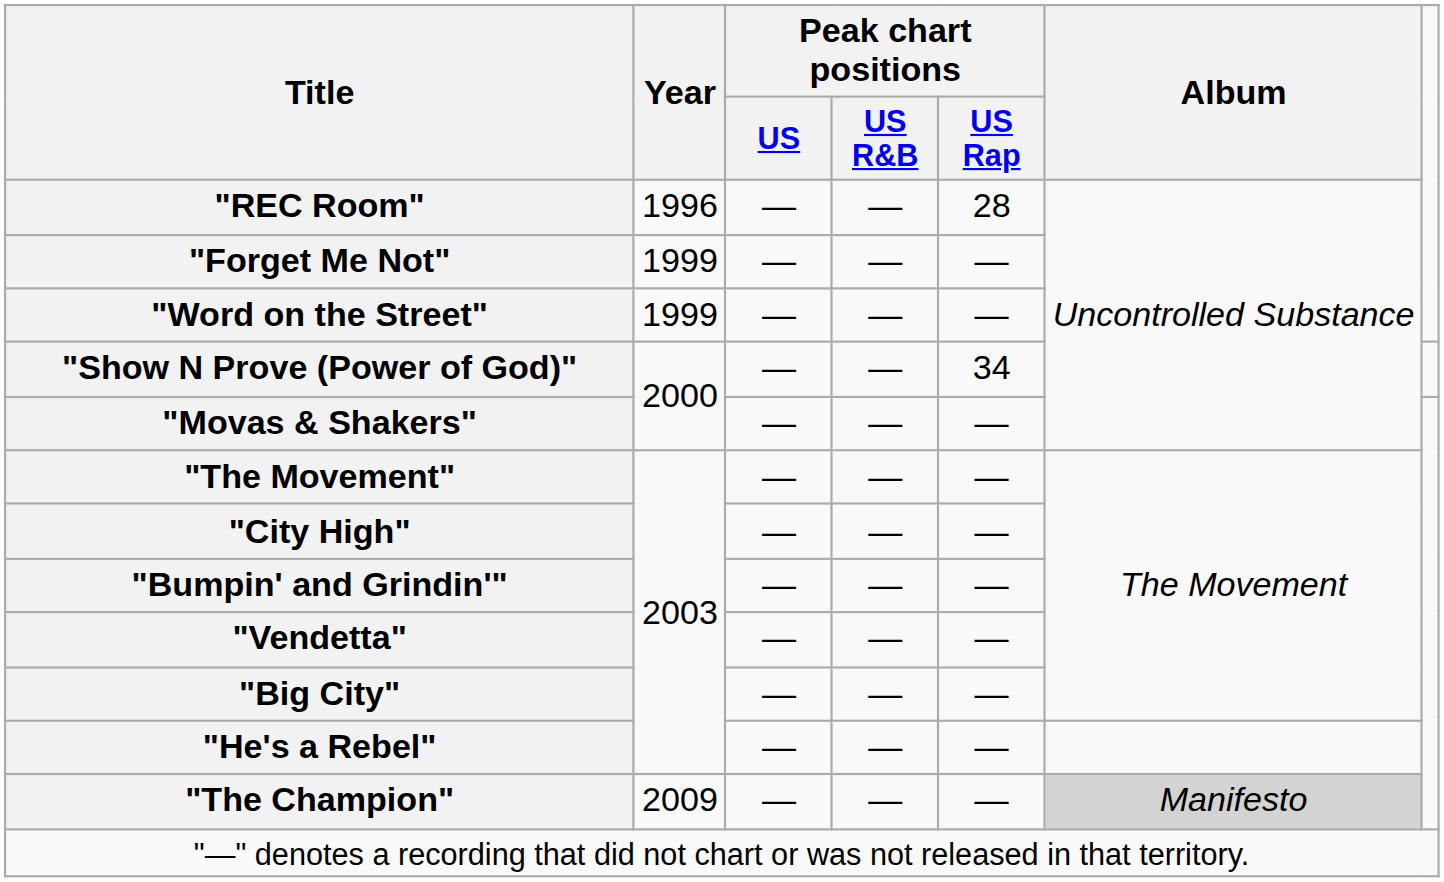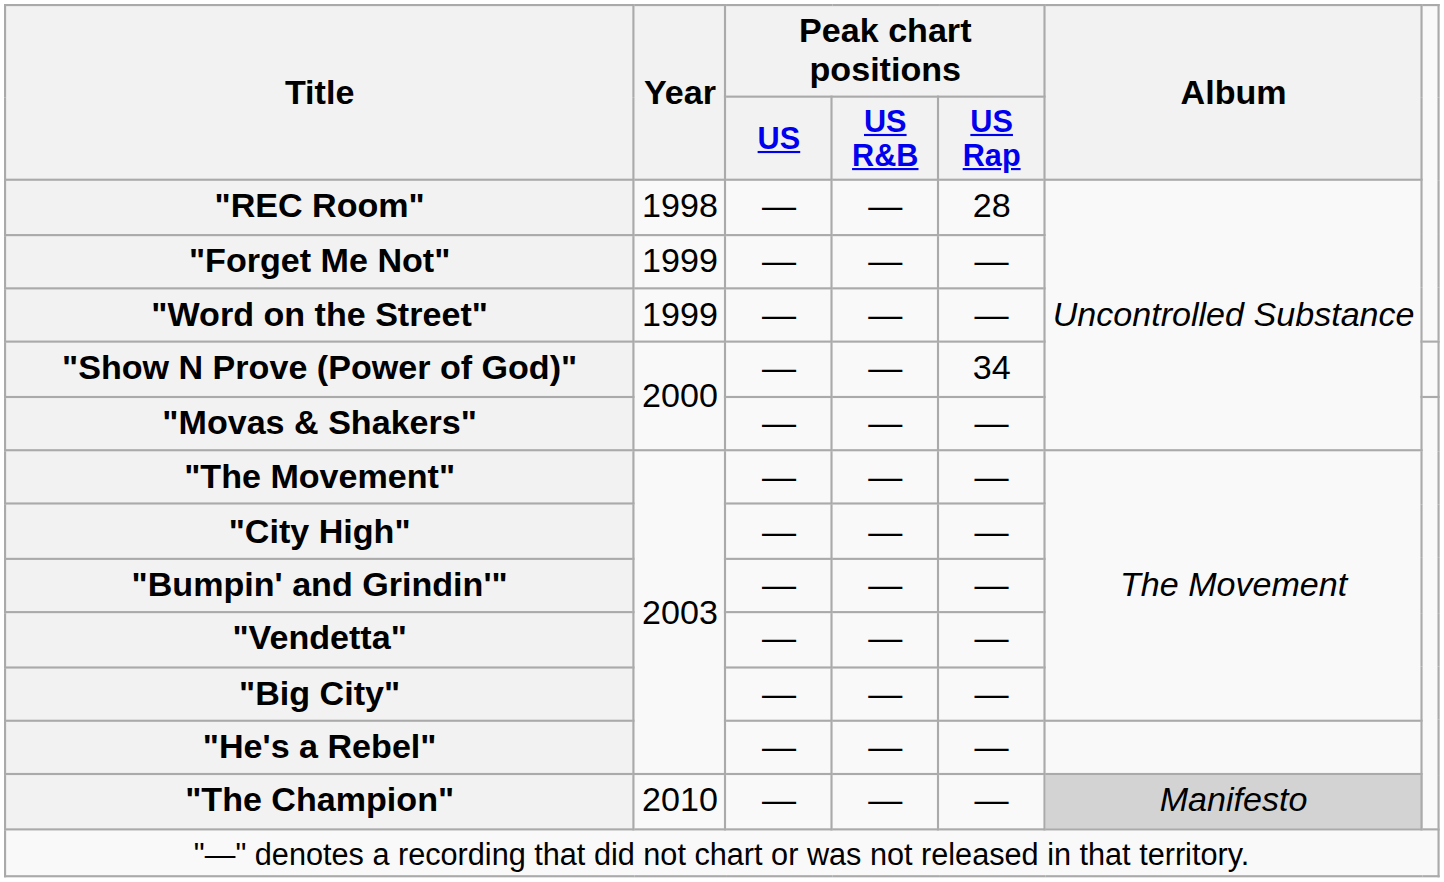 <table class="wikitable plainrowheaders" style="text-align:center;">
 <tr>
 <th scope="col" rowspan="2" style="width:18em;">Title</th>
 <th scope="col" rowspan="2">Year</th>
 <th scope="col" colspan="3">Peak chart positions</th>
 <th scope="col" rowspan="2">Album</th>
 </tr>
 <tr>
 <th scope="col" style="width:3em;font-size:90%;"><a href='#'>US</a><br></th>
 <th scope="col" style="width:3em;font-size:90%;"><a href='#'>US R&B</a><br></th>
 <th scope="col" style="width:3em;font-size:90%;"><a href='#'>US Rap</a><br></th>
 </tr>
 <tr>
 <th scope="row">"REC Room"</th>
-<td>1996</td>
+<td>1998</td>
 <td>—</td>
 <td>—</td>
 <td>28</td>
 <td rowspan="5"><em>Uncontrolled Substance</em></td>
 </tr>
 <tr>
 <th scope="row">"Forget Me Not"</th>
 <td>1999</td>
 <td>—</td>
 <td>—</td>
 <td>—</td>
 </tr>
 <tr>
 <th scope="row">"Word on the Street"</th>
 <td>1999</td>
 <td>—</td>
 <td>—</td>
 <td>—</td>
 </tr>
 <tr>
 <th scope="row">"Show N Prove (Power of God)"</th>
 <td rowspan="2">2000</td>
 <td>—</td>
 <td>—</td>
 <td>34</td>
 <td></td>
 </tr>
 <tr>
 <th scope="row">"Movas & Shakers"</th>
 <td>—</td>
 <td>—</td>
 <td>—</td>
 </tr>
 <tr>
 <th scope="row">"The Movement"</th>
 <td rowspan="6">2003</td>
 <td>—</td>
 <td>—</td>
 <td>—</td>
 <td rowspan="5"><em>The Movement</em></td>
 </tr>
 <tr>
 <th scope="row">"City High"</th>
 <td>—</td>
 <td>—</td>
 <td>—</td>
 </tr>
 <tr>
 <th scope="row">"Bumpin' and Grindin'"</th>
 <td>—</td>
 <td>—</td>
 <td>—</td>
 </tr>
 <tr>
 <th scope="row">"Vendetta"</th>
 <td>—</td>
 <td>—</td>
 <td>—</td>
 </tr>
 <tr>
 <th scope="row">"Big City"</th>
 <td>—</td>
 <td>—</td>
 <td>—</td>
 </tr>
 <tr>
 <th scope="row">"He's a Rebel"</th>
 <td>—</td>
 <td>—</td>
 <td>—</td>
 <td></td>
 </tr>
 <tr>
 <th scope="row">"The Champion"</th>
-<td>2009</td>
+<td>2010</td>
 <td>—</td>
 <td>—</td>
 <td>—</td>
 <td style="background: lightgrey;"><em>Manifesto</em></td>
 </tr>
 <tr>
 <td colspan="13" style="font-size:90%">"—" denotes a recording that did not chart or was not released in that territory.</td>
 </tr>
 </table>
